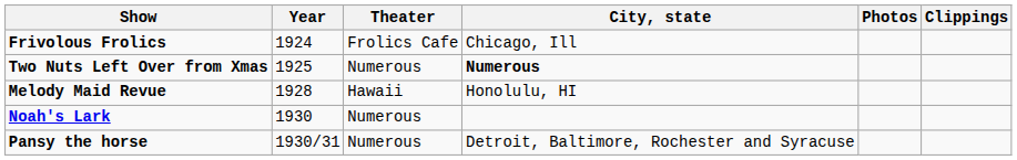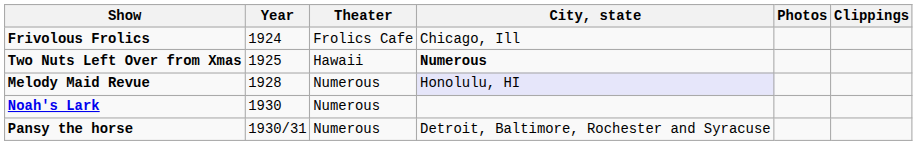 <table class="wikitable">
 <tr>
 <th>Show</th>
 <th>Year</th>
 <th>Theater</th>
 <th>City, state</th>
 <th>Photos</th>
 <th>Clippings</th>
 </tr>
 <tr>
 <td><strong>Frivolous Frolics</strong></td>
 <td>1924</td>
 <td>Frolics Cafe</td>
 <td>Chicago, Ill</td>
 <td></td>
 <td></td>
 </tr>
 <tr>
 <td><strong>Two Nuts Left Over from Xmas</strong></td>
 <td>1925</td>
-<td>Numerous</td>
+<td>Hawaii</td>
 <td><strong>Numerous</strong></td>
 <td></td>
 <td></td>
 </tr>
 <tr>
 <td><strong>Melody Maid Revue</strong></td>
 <td>1928</td>
-<td>Hawaii</td>
-<td>Honolulu, HI</td>
+<td>Numerous</td>
+<td style="background: lavender;">Honolulu, HI</td>
 <td></td>
 <td></td>
 </tr>
 <tr>
 <td><strong><a href='#'>Noah's Lark</a></strong></td>
 <td>1930</td>
 <td>Numerous</td>
 <td></td>
 <td></td>
 <td></td>
 </tr>
 <tr>
 <td><strong>Pansy the horse</strong></td>
 <td>1930/31</td>
 <td>Numerous</td>
 <td>Detroit, Baltimore, Rochester and Syracuse</td>
 <td></td>
 <td></td>
 </tr>
 </table>
